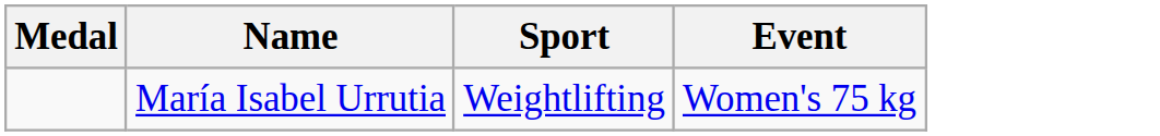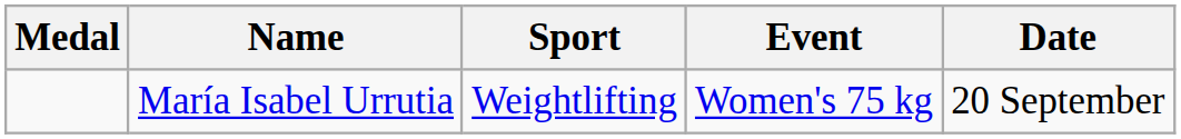 <table class="wikitable sortable" style="font-size:95%">
 <tr>
 <th>Medal</th>
 <th>Name</th>
 <th>Sport</th>
 <th>Event</th>
+<th>Date</th>
 </tr>
 <tr>
 <td></td>
 <td><a href='#'>María Isabel Urrutia</a></td>
 <td><a href='#'>Weightlifting</a></td>
 <td><a href='#'>Women's 75 kg</a></td>
+<td>20 September</td>
 </tr>
 </table>
